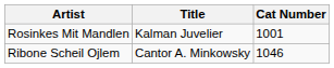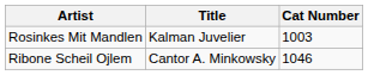 <table class="wikitable">
 <tr>
 <th>Artist</th>
 <th>Title</th>
 <th>Cat Number</th>
 </tr>
 <tr>
 <td>Rosinkes Mit Mandlen</td>
 <td>Kalman Juvelier</td>
-<td>1001</td>
+<td>1003</td>
 </tr>
 <tr>
 <td>Ribone Scheil Ojlem</td>
 <td>Cantor A. Minkowsky</td>
 <td>1046</td>
 </tr>
 </table>
